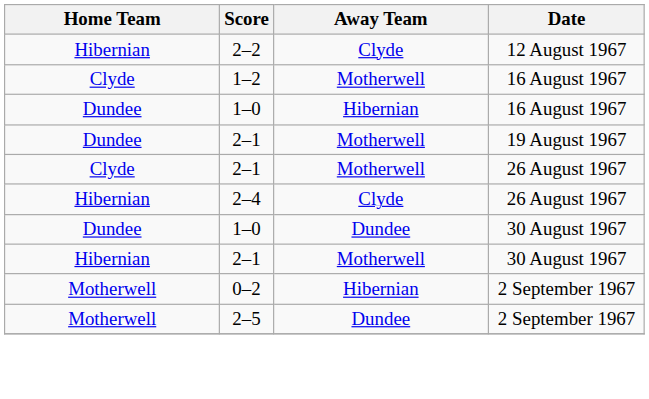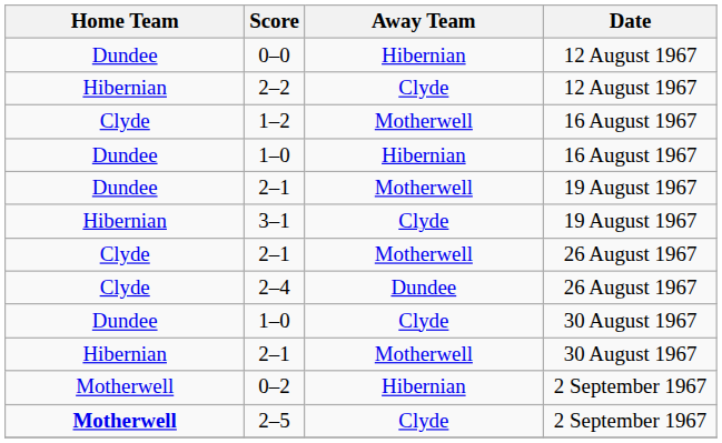 <table class="wikitable" style="text-align:center;">
 <tr>
 <th width=175>Home Team</th>
 <th width=20>Score</th>
 <th width=175>Away Team</th>
 <th width= 125>Date</th>
+</tr>
+<tr>
+<td><a href='#'>Dundee</a></td>
+<td>0–0</td>
+<td><a href='#'>Hibernian</a></td>
+<td>12 August 1967</td>
 </tr>
 <tr>
 <td><a href='#'>Hibernian</a></td>
 <td>2–2</td>
 <td><a href='#'>Clyde</a></td>
 <td>12 August 1967</td>
 </tr>
 <tr>
 <td><a href='#'>Clyde</a></td>
 <td>1–2</td>
 <td><a href='#'>Motherwell</a></td>
 <td>16 August 1967</td>
 </tr>
 <tr>
 <td><a href='#'>Dundee</a></td>
 <td>1–0</td>
 <td><a href='#'>Hibernian</a></td>
 <td>16 August 1967</td>
 </tr>
 <tr>
 <td><a href='#'>Dundee</a></td>
 <td>2–1</td>
 <td><a href='#'>Motherwell</a></td>
 <td>19 August 1967</td>
 </tr>
 <tr>
+<td><a href='#'>Hibernian</a></td>
+<td>3–1</td>
+<td><a href='#'>Clyde</a></td>
+<td>19 August 1967</td>
+</tr>
+<tr>
 <td><a href='#'>Clyde</a></td>
 <td>2–1</td>
 <td><a href='#'>Motherwell</a></td>
 <td>26 August 1967</td>
 </tr>
 <tr>
-<td><a href='#'>Hibernian</a></td>
+<td><a href='#'>Clyde</a></td>
 <td>2–4</td>
-<td><a href='#'>Clyde</a></td>
+<td><a href='#'>Dundee</a></td>
 <td>26 August 1967</td>
 </tr>
 <tr>
 <td><a href='#'>Dundee</a></td>
 <td>1–0</td>
-<td><a href='#'>Dundee</a></td>
+<td><a href='#'>Clyde</a></td>
 <td>30 August 1967</td>
 </tr>
 <tr>
 <td><a href='#'>Hibernian</a></td>
 <td>2–1</td>
 <td><a href='#'>Motherwell</a></td>
 <td>30 August 1967</td>
 </tr>
 <tr>
 <td><a href='#'>Motherwell</a></td>
 <td>0–2</td>
 <td><a href='#'>Hibernian</a></td>
 <td>2 September 1967</td>
 </tr>
 <tr>
-<td><a href='#'>Motherwell</a></td>
+<td><strong><a href='#'>Motherwell</a></strong></td>
 <td>2–5</td>
-<td><a href='#'>Dundee</a></td>
+<td><a href='#'>Clyde</a></td>
 <td>2 September 1967</td>
 </tr>
 <tr>
 </tr>
 </table>
